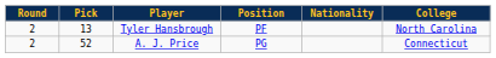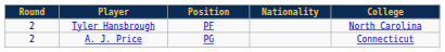 <table class="wikitable sortable sortable">
 <tr>
 <th style="background:#092c57; color:#ffc322" width="10%">Round</th>
-<th style="background:#092c57; color:#ffc322" width="10%">Pick</th>
 <th style="background:#092c57; color:#ffc322" width="20%">Player</th>
 <th style="background:#092c57; color:#ffc322" width="15%">Position</th>
 <th style="background:#092c57; color:#ffc322" width="15%">Nationality</th>
 <th style="background:#092c57; color:#ffc322" width="20%">College</th>
 </tr>
 <tr style="text-align: center">
 <td>2</td>
-<td>13</td>
 <td><a href='#'>Tyler Hansbrough</a></td>
 <td><a href='#'>PF</a></td>
 <td></td>
 <td><a href='#'>North Carolina</a></td>
 </tr>
 <tr style="text-align: center">
 <td>2</td>
-<td>52</td>
 <td><a href='#'>A. J. Price</a></td>
 <td><a href='#'>PG</a></td>
 <td></td>
 <td><a href='#'>Connecticut</a></td>
 </tr>
 </table>
